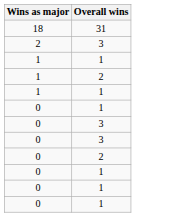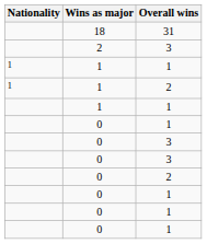 <table class="wikitable sortable">
 <tr>
+<th>Nationality</th>
 <th>Wins as major</th>
 <th>Overall wins</th>
 </tr>
 <tr>
+<td></td>
 <td align=center>18</td>
 <td align=center>31</td>
 </tr>
 <tr>
+<td></td>
 <td align=center>2</td>
 <td align=center>3</td>
 </tr>
 <tr>
+<td><sup>1</sup></td>
 <td align=center>1</td>
 <td align=center>1</td>
 </tr>
 <tr>
+<td><sup>1</sup></td>
 <td align=center>1</td>
 <td align=center>2</td>
 </tr>
 <tr>
+<td></td>
 <td align=center>1</td>
 <td align=center>1</td>
 </tr>
 <tr>
+<td></td>
 <td align=center>0</td>
 <td align=center>1</td>
 </tr>
 <tr>
+<td></td>
 <td align=center>0</td>
 <td align=center>3</td>
 </tr>
 <tr>
+<td></td>
 <td align=center>0</td>
 <td align=center>3</td>
 </tr>
 <tr>
+<td></td>
 <td align=center>0</td>
 <td align=center>2</td>
 </tr>
 <tr>
+<td></td>
 <td align=center>0</td>
 <td align=center>1</td>
 </tr>
 <tr>
+<td></td>
 <td align=center>0</td>
 <td align=center>1</td>
 </tr>
 <tr>
+<td></td>
 <td align=center>0</td>
 <td align=center>1</td>
 </tr>
 </table>
